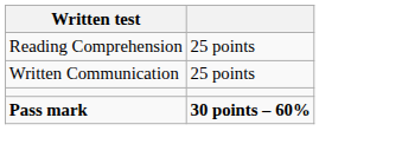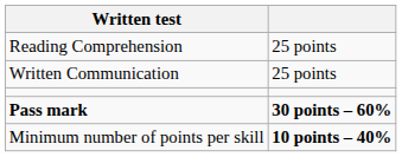 <table class="wikitable">
 <tr>
 <th>Written test</th>
 <th></th>
 </tr>
 <tr>
 <td>Reading Comprehension</td>
 <td>25 points</td>
 </tr>
 <tr>
 <td>Written Communication</td>
 <td>25 points</td>
 </tr>
 <tr>
 <td></td>
 <td></td>
 </tr>
 <tr>
 <td><strong>Pass mark</strong></td>
 <td><strong>30 points – 60%</strong></td>
 </tr>
+<tr>
+<td>Minimum number of points per skill</td>
+<td><strong>10 points – 40%</strong></td>
+</tr>
 </table>
